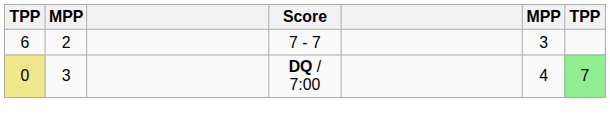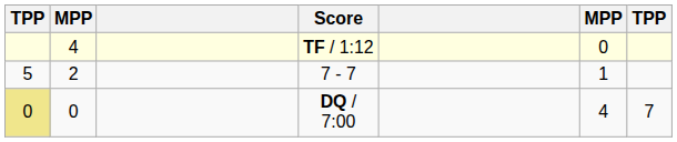 <table class="wikitable" style="text-align: center;" |>
 <tr>
 <th width="35">TPP</th>
 <th width="35">MPP</th>
 <th width="250"></th>
 <th width="75">Score</th>
 <th width="250"></th>
 <th width="35">MPP</th>
 <th width="35">TPP</th>
 </tr>
+<tr bgcolor=lightyellow>
+<td></td>
+<td>4</td>
+<td style="text-align:left;"></td>
+<td><strong>TF</strong> / 1:12</td>
+<td style="text-align:left;"><strong></strong></td>
+<td>0</td>
+<td></td>
+</tr>
 <tr>
-<td>6</td>
+<td>5</td>
 <td>2</td>
 <td style="text-align:left;"><strong></strong></td>
 <td>7 - 7</td>
 <td style="text-align:left;"></td>
-<td>3</td>
+<td>1</td>
 <td></td>
 </tr>
 <tr>
 <td style="background: khaki;">0</td>
-<td>3</td>
+<td>0</td>
 <td style="text-align:left;"><strong></strong></td>
 <td><strong>DQ</strong> / 7:00</td>
 <td style="text-align:left;"></td>
 <td>4</td>
-<td style="background: lightgreen;">7</td>
+<td>7</td>
 </tr>
 </table>
